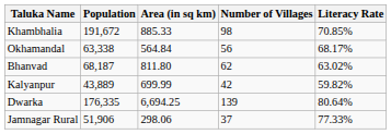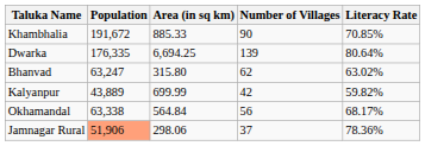 <table class="wikitable">
 <tr>
 <th>Taluka Name</th>
 <th>Population</th>
 <th>Area (in sq km)</th>
 <th>Number of Villages</th>
 <th>Literacy Rate</th>
 </tr>
 <tr>
 <td>Khambhalia</td>
 <td>191,672</td>
 <td>885.33</td>
-<td>98</td>
+<td>90</td>
 <td>70.85%</td>
 </tr>
 <tr>
-<td>Okhamandal</td>
-<td>63,338</td>
-<td>564.84</td>
-<td>56</td>
-<td>68.17%</td>
+<td>Dwarka</td>
+<td>176,335</td>
+<td>6,694.25</td>
+<td>139</td>
+<td>80.64%</td>
 </tr>
 <tr>
 <td>Bhanvad</td>
-<td>68,187</td>
-<td>811.80</td>
+<td>63,247</td>
+<td>315.80</td>
 <td>62</td>
 <td>63.02%</td>
 </tr>
 <tr>
 <td>Kalyanpur</td>
 <td>43,889</td>
 <td>699.99</td>
 <td>42</td>
 <td>59.82%</td>
 </tr>
 <tr>
-<td>Dwarka</td>
-<td>176,335</td>
-<td>6,694.25</td>
-<td>139</td>
-<td>80.64%</td>
+<td>Okhamandal</td>
+<td>63,338</td>
+<td>564.84</td>
+<td>56</td>
+<td>68.17%</td>
 </tr>
 <tr>
 <td>Jamnagar Rural</td>
-<td>51,906</td>
+<td style="background: lightsalmon;">51,906</td>
 <td>298.06</td>
 <td>37</td>
-<td>77.33%</td>
+<td>78.36%</td>
 </tr>
 </table>
